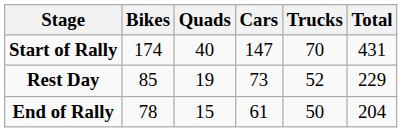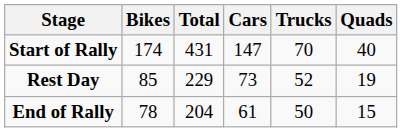 <table class="wikitable" style="font-size:97%; width=15%; text-align:center">
 <tr>
 <th>Stage</th>
 <th>Bikes</th>
-<th>Quads</th>
+<th>Total</th>
 <th>Cars</th>
 <th>Trucks</th>
-<th>Total</th>
+<th>Quads</th>
 </tr>
 <tr>
 <td><strong>Start of Rally</strong></td>
 <td>174</td>
-<td>40</td>
+<td>431</td>
 <td>147</td>
 <td>70</td>
-<td>431</td>
+<td>40</td>
 </tr>
 <tr>
 <td><strong>Rest Day</strong></td>
 <td>85</td>
-<td>19</td>
+<td>229</td>
 <td>73</td>
 <td>52</td>
-<td>229</td>
+<td>19</td>
 </tr>
 <tr>
 <td><strong>End of Rally</strong></td>
 <td>78</td>
-<td>15</td>
+<td>204</td>
 <td>61</td>
 <td>50</td>
-<td>204</td>
+<td>15</td>
 </tr>
 </table>
